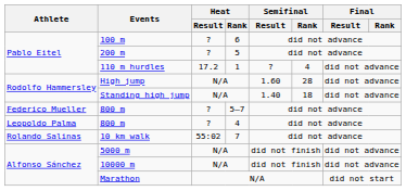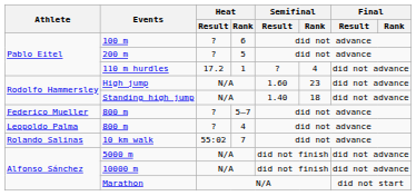 <table class=wikitable style="font-size:90%">
 <tr>
 <th rowspan="2">Athlete</th>
 <th rowspan="2">Events</th>
 <th colspan="2">Heat</th>
 <th colspan="2">Semifinal</th>
 <th colspan="2">Final</th>
 </tr>
 <tr>
 <th>Result</th>
 <th>Rank</th>
 <th>Result</th>
 <th>Rank</th>
 <th>Result</th>
 <th>Rank</th>
 </tr>
 <tr>
 <td rowspan=3><a href='#'>Pablo Eitel</a></td>
 <td><a href='#'>100 m</a></td>
 <td align=center>?</td>
 <td align=center>6</td>
 <td align=center colspan=4>did not advance</td>
 </tr>
 <tr>
 <td><a href='#'>200 m</a></td>
 <td align=center>?</td>
 <td align=center>5</td>
 <td align=center colspan=4>did not advance</td>
 </tr>
 <tr>
 <td><a href='#'>110 m hurdles</a></td>
 <td align=center>17.2</td>
 <td align=center>1</td>
 <td align=center>?</td>
 <td align=center>4</td>
 <td align=center colspan=2>did not advance</td>
 </tr>
 <tr>
 <td rowspan=2><a href='#'>Rodolfo Hammersley</a></td>
 <td><a href='#'>High jump</a></td>
 <td align=center colspan=2>N/A</td>
 <td align=center>1.60</td>
-<td align=center>28</td>
+<td align=center>23</td>
 <td align=center colspan=2>did not advance</td>
 </tr>
 <tr>
 <td><a href='#'>Standing high jump</a></td>
 <td align=center colspan=2>N/A</td>
 <td align=center>1.40</td>
 <td align=center>18</td>
 <td align=center colspan=2>did not advance</td>
 </tr>
 <tr>
 <td><a href='#'>Federico Mueller</a></td>
 <td><a href='#'>800 m</a></td>
 <td align=center>?</td>
 <td align=center>5–7</td>
 <td align=center colspan=4>did not advance</td>
 </tr>
 <tr>
 <td><a href='#'>Leopoldo Palma</a></td>
 <td><a href='#'>800 m</a></td>
 <td align=center>?</td>
 <td align=center>4</td>
 <td align=center colspan=4>did not advance</td>
 </tr>
 <tr>
 <td><a href='#'>Rolando Salinas</a></td>
 <td><a href='#'>10 km walk</a></td>
 <td align=center>55:02</td>
 <td align=center>7</td>
 <td align=center colspan=4>did not advance</td>
 </tr>
 <tr>
 <td rowspan=3><a href='#'>Alfonso Sánchez</a></td>
 <td><a href='#'>5000 m</a></td>
 <td align=center colspan=2>N/A</td>
 <td align=center colspan=2>did not finish</td>
 <td align=center colspan=2>did not advance</td>
 </tr>
 <tr>
 <td><a href='#'>10000 m</a></td>
 <td align=center colspan=2>N/A</td>
 <td align=center colspan=2>did not finish</td>
 <td align=center colspan=2>did not advance</td>
 </tr>
 <tr>
 <td><a href='#'>Marathon</a></td>
 <td align=center colspan=4>N/A</td>
 <td align=center colspan=2>did not start</td>
 </tr>
 </table>
